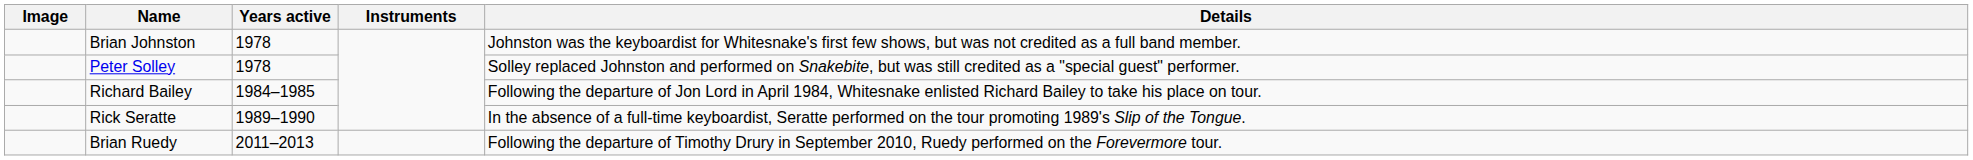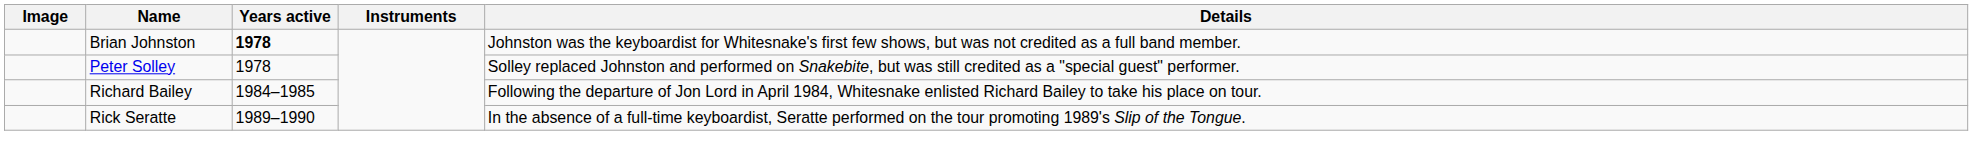 <table class="wikitable" border="1" width=100%>
 <tr>
 <th width="75">Image</th>
 <th width="140">Name</th>
 <th width="100">Years active</th>
 <th width="140">Instruments</th>
 <th>Details</th>
 </tr>
 <tr>
 <td></td>
 <td>Brian Johnston</td>
-<td>1978</td>
+<td><strong>1978</strong></td>
 <td rowspan="4"></td>
 <td>Johnston was the keyboardist for Whitesnake's first few shows, but was not credited as a full band member.</td>
 </tr>
 <tr>
 <td></td>
 <td><a href='#'>Peter Solley</a></td>
 <td>1978 </td>
 <td>Solley replaced Johnston and performed on <em>Snakebite</em>, but was still credited as a "special guest" performer.</td>
 </tr>
 <tr>
 <td></td>
 <td>Richard Bailey</td>
 <td>1984–1985</td>
 <td>Following the departure of Jon Lord in April 1984, Whitesnake enlisted Richard Bailey to take his place on tour.</td>
 </tr>
 <tr>
 <td></td>
 <td>Rick Seratte</td>
 <td>1989–1990</td>
 <td>In the absence of a full-time keyboardist, Seratte performed on the tour promoting 1989's <em>Slip of the Tongue</em>.</td>
 </tr>
-<tr>
-<td></td>
-<td>Brian Ruedy</td>
-<td>2011–2013</td>
-<td></td>
-<td>Following the departure of Timothy Drury in September 2010, Ruedy performed on the <em>Forevermore</em> tour.</td>
-</tr>
 </table>
